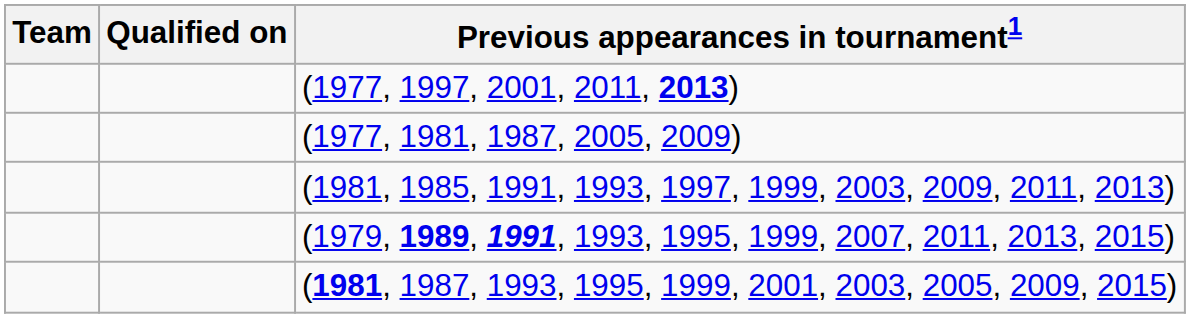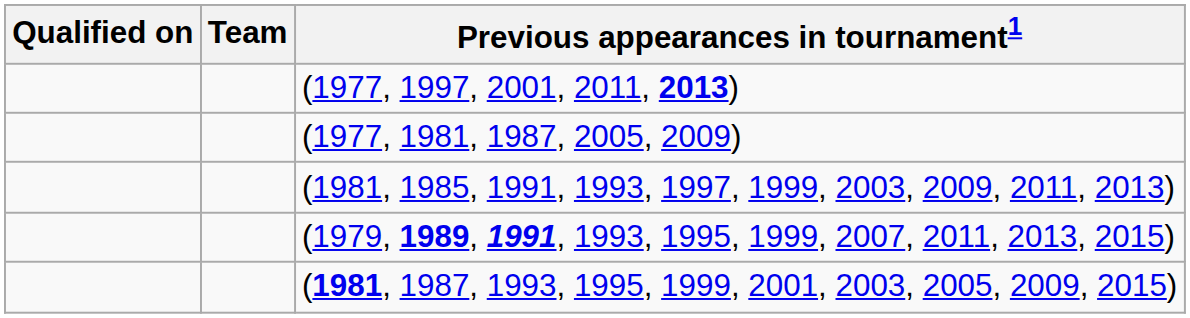 <table class="wikitable sortable" style="text-align: left;">
 <tr>
+<th>Qualified on</th>
 <th>Team</th>
-<th>Qualified on</th>
 <th>Previous appearances in tournament<sup><strong><a href='#'>1</a></strong></sup></th>
 </tr>
 <tr>
 <td></td>
 <td></td>
 <td> (<a href='#'>1977</a>, <a href='#'>1997</a>, <a href='#'>2001</a>, <a href='#'>2011</a>, <strong><a href='#'>2013</a></strong>)</td>
 </tr>
 <tr>
 <td></td>
 <td></td>
 <td> (<a href='#'>1977</a>, <a href='#'>1981</a>, <a href='#'>1987</a>, <a href='#'>2005</a>, <a href='#'>2009</a>)</td>
 </tr>
 <tr>
 <td></td>
 <td></td>
 <td> (<a href='#'>1981</a>, <a href='#'>1985</a>, <a href='#'>1991</a>, <a href='#'>1993</a>, <a href='#'>1997</a>, <a href='#'>1999</a>, <a href='#'>2003</a>, <a href='#'>2009</a>, <a href='#'>2011</a>, <a href='#'>2013</a>)</td>
 </tr>
 <tr>
 <td></td>
 <td></td>
 <td> (<a href='#'>1979</a>, <strong><a href='#'>1989</a></strong>, <strong><em><a href='#'>1991</a></em></strong>, <a href='#'>1993</a>, <a href='#'>1995</a>, <a href='#'>1999</a>, <a href='#'>2007</a>, <a href='#'>2011</a>, <a href='#'>2013</a>, <a href='#'>2015</a>)</td>
 </tr>
 <tr>
 <td></td>
 <td></td>
 <td> (<strong><a href='#'>1981</a></strong>, <a href='#'>1987</a>, <a href='#'>1993</a>, <a href='#'>1995</a>, <a href='#'>1999</a>, <a href='#'>2001</a>, <a href='#'>2003</a>, <a href='#'>2005</a>, <a href='#'>2009</a>, <a href='#'>2015</a>)</td>
 </tr>
 </table>
